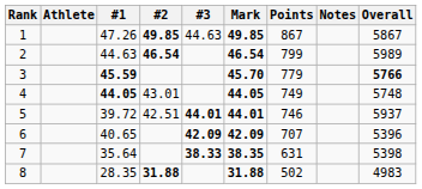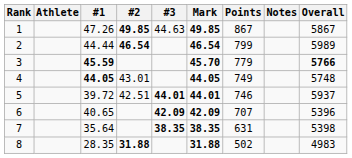 <table class="wikitable sortable" style="text-align:center">
 <tr>
 <th>Rank</th>
 <th>Athlete</th>
 <th>#1</th>
 <th>#2</th>
 <th>#3</th>
 <th>Mark</th>
 <th>Points</th>
 <th>Notes</th>
 <th>Overall</th>
 </tr>
 <tr>
 <td>1</td>
 <td align="left"></td>
 <td>47.26</td>
 <td><strong>49.85</strong></td>
 <td>44.63</td>
 <td><strong>49.85</strong></td>
 <td>867</td>
 <td></td>
 <td>5867</td>
 </tr>
 <tr>
 <td>2</td>
 <td align="left"></td>
-<td>44.63</td>
+<td>44.44</td>
 <td><strong>46.54</strong></td>
 <td></td>
 <td><strong>46.54</strong></td>
 <td>799</td>
 <td></td>
 <td>5989</td>
 </tr>
 <tr>
 <td>3</td>
 <td align="left"></td>
 <td><strong>45.59</strong></td>
 <td></td>
 <td></td>
 <td><strong>45.70</strong></td>
 <td>779</td>
 <td></td>
 <td><strong>5766</strong></td>
 </tr>
 <tr>
 <td>4</td>
 <td align="left"></td>
 <td><strong>44.05</strong></td>
 <td>43.01</td>
 <td></td>
 <td><strong>44.05</strong></td>
 <td>749</td>
 <td></td>
 <td>5748</td>
 </tr>
 <tr>
 <td>5</td>
 <td align="left"></td>
 <td>39.72</td>
 <td>42.51</td>
 <td><strong>44.01</strong></td>
 <td><strong>44.01</strong></td>
 <td>746</td>
 <td></td>
 <td>5937</td>
 </tr>
 <tr>
 <td>6</td>
 <td align="left"></td>
 <td>40.65</td>
 <td></td>
 <td><strong>42.09</strong></td>
 <td><strong>42.09</strong></td>
 <td>707</td>
 <td></td>
 <td>5396</td>
 </tr>
 <tr>
 <td>7</td>
 <td align="left"></td>
 <td>35.64</td>
 <td></td>
-<td><strong>38.33</strong></td>
+<td><strong>38.35</strong></td>
 <td><strong>38.35</strong></td>
 <td>631</td>
 <td></td>
 <td>5398</td>
 </tr>
 <tr>
 <td>8</td>
 <td align="left"></td>
 <td>28.35</td>
 <td><strong>31.88</strong></td>
 <td></td>
 <td><strong>31.88</strong></td>
 <td>502</td>
 <td></td>
 <td>4983</td>
 </tr>
 </table>
